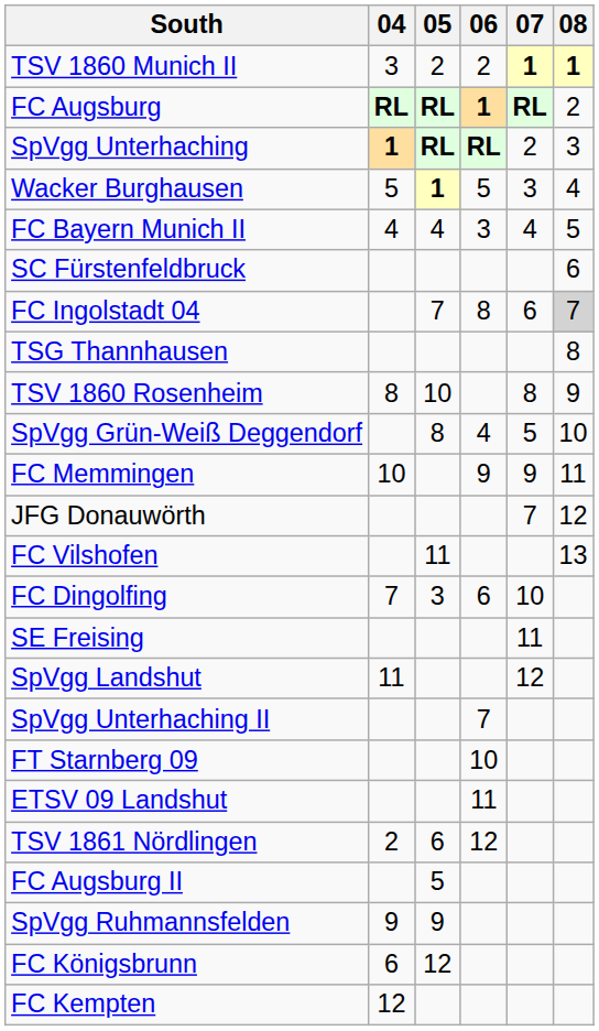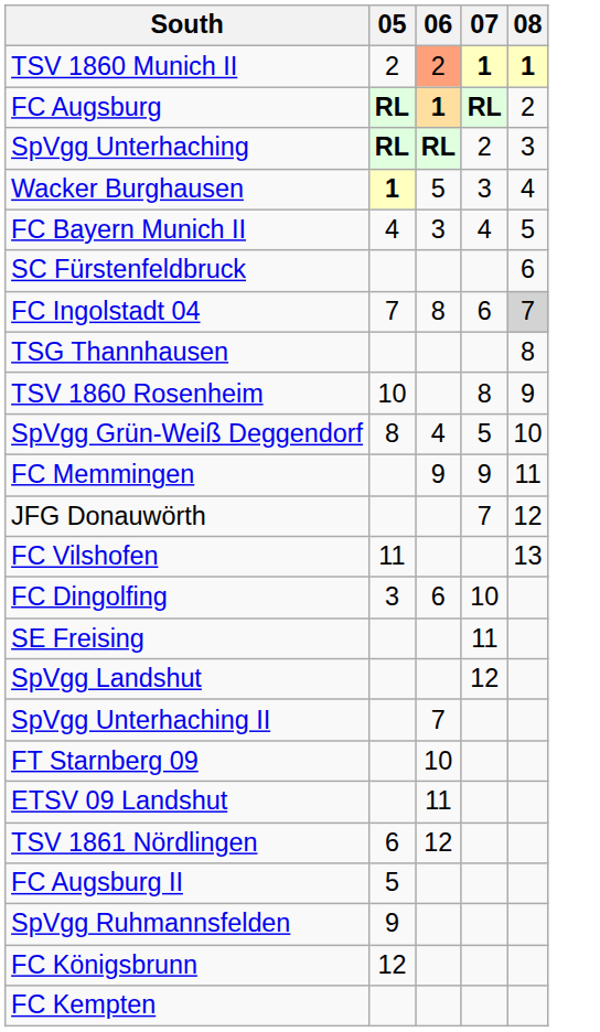 <table class="wikitable sortable">
 <tr>
 <th>South</th>
-<th class="unsortable">04</th>
 <th class="unsortable">05</th>
 <th class="unsortable">06</th>
 <th class="unsortable">07</th>
 <th class="unsortable">08</th>
 </tr>
 <tr align="center">
 <td align="left"><a href='#'>TSV 1860 Munich II</a></td>
-<td>3</td>
 <td>2</td>
-<td>2</td>
+<td style="background: lightsalmon;">2</td>
 <td style="background:#ffffbf"><strong>1</strong></td>
 <td style="background:#ffffbf"><strong>1</strong></td>
 </tr>
 <tr align="center">
 <td align="left"><a href='#'>FC Augsburg</a></td>
-<td style="background:#dfffdf"><strong>RL</strong></td>
 <td style="background:#dfffdf"><strong>RL</strong></td>
 <td style="background:#ffdf9f"><strong>1</strong></td>
 <td style="background:#dfffdf"><strong>RL</strong></td>
 <td>2</td>
 </tr>
 <tr align="center">
 <td align="left"><a href='#'>SpVgg Unterhaching</a></td>
-<td style="background:#ffdf9f"><strong>1</strong></td>
 <td style="background:#dfffdf"><strong>RL</strong></td>
 <td style="background:#dfffdf"><strong>RL</strong></td>
 <td>2</td>
 <td>3</td>
 </tr>
 <tr align="center">
 <td align="left"><a href='#'>Wacker Burghausen</a></td>
-<td>5</td>
 <td style="background:#ffffbf"><strong>1</strong></td>
 <td>5</td>
 <td>3</td>
 <td>4</td>
 </tr>
 <tr align="center">
 <td align="left"><a href='#'>FC Bayern Munich II</a></td>
-<td>4</td>
 <td>4</td>
 <td>3</td>
 <td>4</td>
 <td>5</td>
 </tr>
 <tr align="center">
 <td align="left"><a href='#'>SC Fürstenfeldbruck</a></td>
 <td></td>
 <td></td>
 <td></td>
-<td></td>
 <td>6</td>
 </tr>
 <tr align="center">
 <td align="left"><a href='#'>FC Ingolstadt 04</a></td>
-<td></td>
 <td>7</td>
 <td>8</td>
 <td>6</td>
 <td style="background: lightgrey;">7</td>
 </tr>
 <tr align="center">
 <td align="left"><a href='#'>TSG Thannhausen</a></td>
 <td></td>
 <td></td>
 <td></td>
-<td></td>
 <td>8</td>
 </tr>
 <tr align="center">
 <td align="left"><a href='#'>TSV 1860 Rosenheim</a></td>
-<td>8</td>
 <td>10</td>
 <td></td>
 <td>8</td>
 <td>9</td>
 </tr>
 <tr align="center">
 <td align="left"><a href='#'>SpVgg Grün-Weiß Deggendorf</a></td>
-<td></td>
 <td>8</td>
 <td>4</td>
 <td>5</td>
 <td>10</td>
 </tr>
 <tr align="center">
 <td align="left"><a href='#'>FC Memmingen</a></td>
-<td>10</td>
 <td></td>
 <td>9</td>
 <td>9</td>
 <td>11</td>
 </tr>
 <tr align="center">
 <td align="left">JFG Donauwörth</td>
 <td></td>
 <td></td>
-<td></td>
 <td>7</td>
 <td>12</td>
 </tr>
 <tr align="center">
 <td align="left"><a href='#'>FC Vilshofen</a></td>
-<td></td>
 <td>11</td>
 <td></td>
 <td></td>
 <td>13</td>
 </tr>
 <tr align="center">
 <td align="left"><a href='#'>FC Dingolfing</a></td>
-<td>7</td>
 <td>3</td>
 <td>6</td>
 <td>10</td>
 <td></td>
 </tr>
 <tr align="center">
 <td align="left"><a href='#'>SE Freising</a></td>
 <td></td>
 <td></td>
-<td></td>
 <td>11</td>
 <td></td>
 </tr>
 <tr align="center">
 <td align="left"><a href='#'>SpVgg Landshut</a></td>
-<td>11</td>
 <td></td>
 <td></td>
 <td>12</td>
 <td></td>
 </tr>
 <tr align="center">
 <td align="left"><a href='#'>SpVgg Unterhaching II</a></td>
 <td></td>
-<td></td>
 <td>7</td>
 <td></td>
 <td></td>
 </tr>
 <tr align="center">
 <td align="left"><a href='#'>FT Starnberg 09</a></td>
-<td></td>
 <td></td>
 <td>10</td>
 <td></td>
 <td></td>
 </tr>
 <tr align="center">
 <td align="left"><a href='#'>ETSV 09 Landshut</a></td>
 <td></td>
-<td></td>
 <td>11</td>
 <td></td>
 <td></td>
 </tr>
 <tr align="center">
 <td align="left"><a href='#'>TSV 1861 Nördlingen</a></td>
-<td>2</td>
 <td>6</td>
 <td>12</td>
 <td></td>
 <td></td>
 </tr>
 <tr align="center">
 <td align="left"><a href='#'>FC Augsburg II</a></td>
-<td></td>
 <td>5</td>
 <td></td>
 <td></td>
 <td></td>
 </tr>
 <tr align="center">
 <td align="left"><a href='#'>SpVgg Ruhmannsfelden</a></td>
 <td>9</td>
-<td>9</td>
 <td></td>
 <td></td>
 <td></td>
 </tr>
 <tr align="center">
 <td align="left"><a href='#'>FC Königsbrunn</a></td>
-<td>6</td>
 <td>12</td>
 <td></td>
 <td></td>
 <td></td>
 </tr>
 <tr align="center">
 <td align="left"><a href='#'>FC Kempten</a></td>
-<td>12</td>
 <td></td>
 <td></td>
 <td></td>
 <td></td>
 </tr>
 </table>
